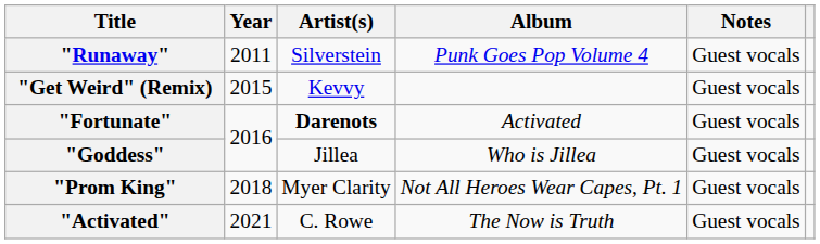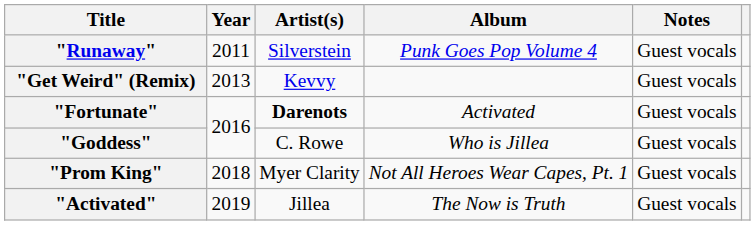 <table class="wikitable plainrowheaders" style="text-align:center;" border="1">
 <tr>
 <th scope="col" style="width:10em;">Title</th>
 <th scope="col" style="width:1em;">Year</th>
 <th scope="col">Artist(s)</th>
 <th scope="col">Album</th>
 <th scope="col">Notes</th>
 <th scope="col"></th>
 </tr>
 <tr>
 <th scope="row">"<a href='#'>Runaway</a>"</th>
 <td>2011</td>
 <td><a href='#'>Silverstein</a></td>
 <td><em><a href='#'>Punk Goes Pop Volume 4</a></em></td>
 <td>Guest vocals</td>
 <td></td>
 </tr>
 <tr>
 <th scope="row">"Get Weird" (Remix)</th>
-<td>2015</td>
+<td>2013</td>
 <td><a href='#'>Kevvy</a></td>
 <td></td>
 <td>Guest vocals</td>
 <td></td>
 </tr>
 <tr>
 <th scope="row">"Fortunate"</th>
 <td rowspan="2">2016</td>
 <td><strong>Darenots</strong></td>
 <td><em>Activated</em></td>
 <td>Guest vocals</td>
 <td></td>
 </tr>
 <tr>
 <th scope="row">"Goddess"</th>
-<td>Jillea</td>
+<td>C. Rowe</td>
 <td><em>Who is Jillea</em></td>
 <td>Guest vocals</td>
 <td></td>
 </tr>
 <tr>
 <th scope="row">"Prom King"</th>
 <td>2018</td>
 <td>Myer Clarity</td>
 <td><em>Not All Heroes Wear Capes, Pt. 1</em></td>
 <td>Guest vocals</td>
 <td></td>
 </tr>
 <tr>
 <th scope="row">"Activated"</th>
-<td>2021</td>
-<td>C. Rowe</td>
+<td>2019</td>
+<td>Jillea</td>
 <td><em>The Now is Truth</em></td>
 <td>Guest vocals</td>
 <td></td>
 </tr>
 </table>
